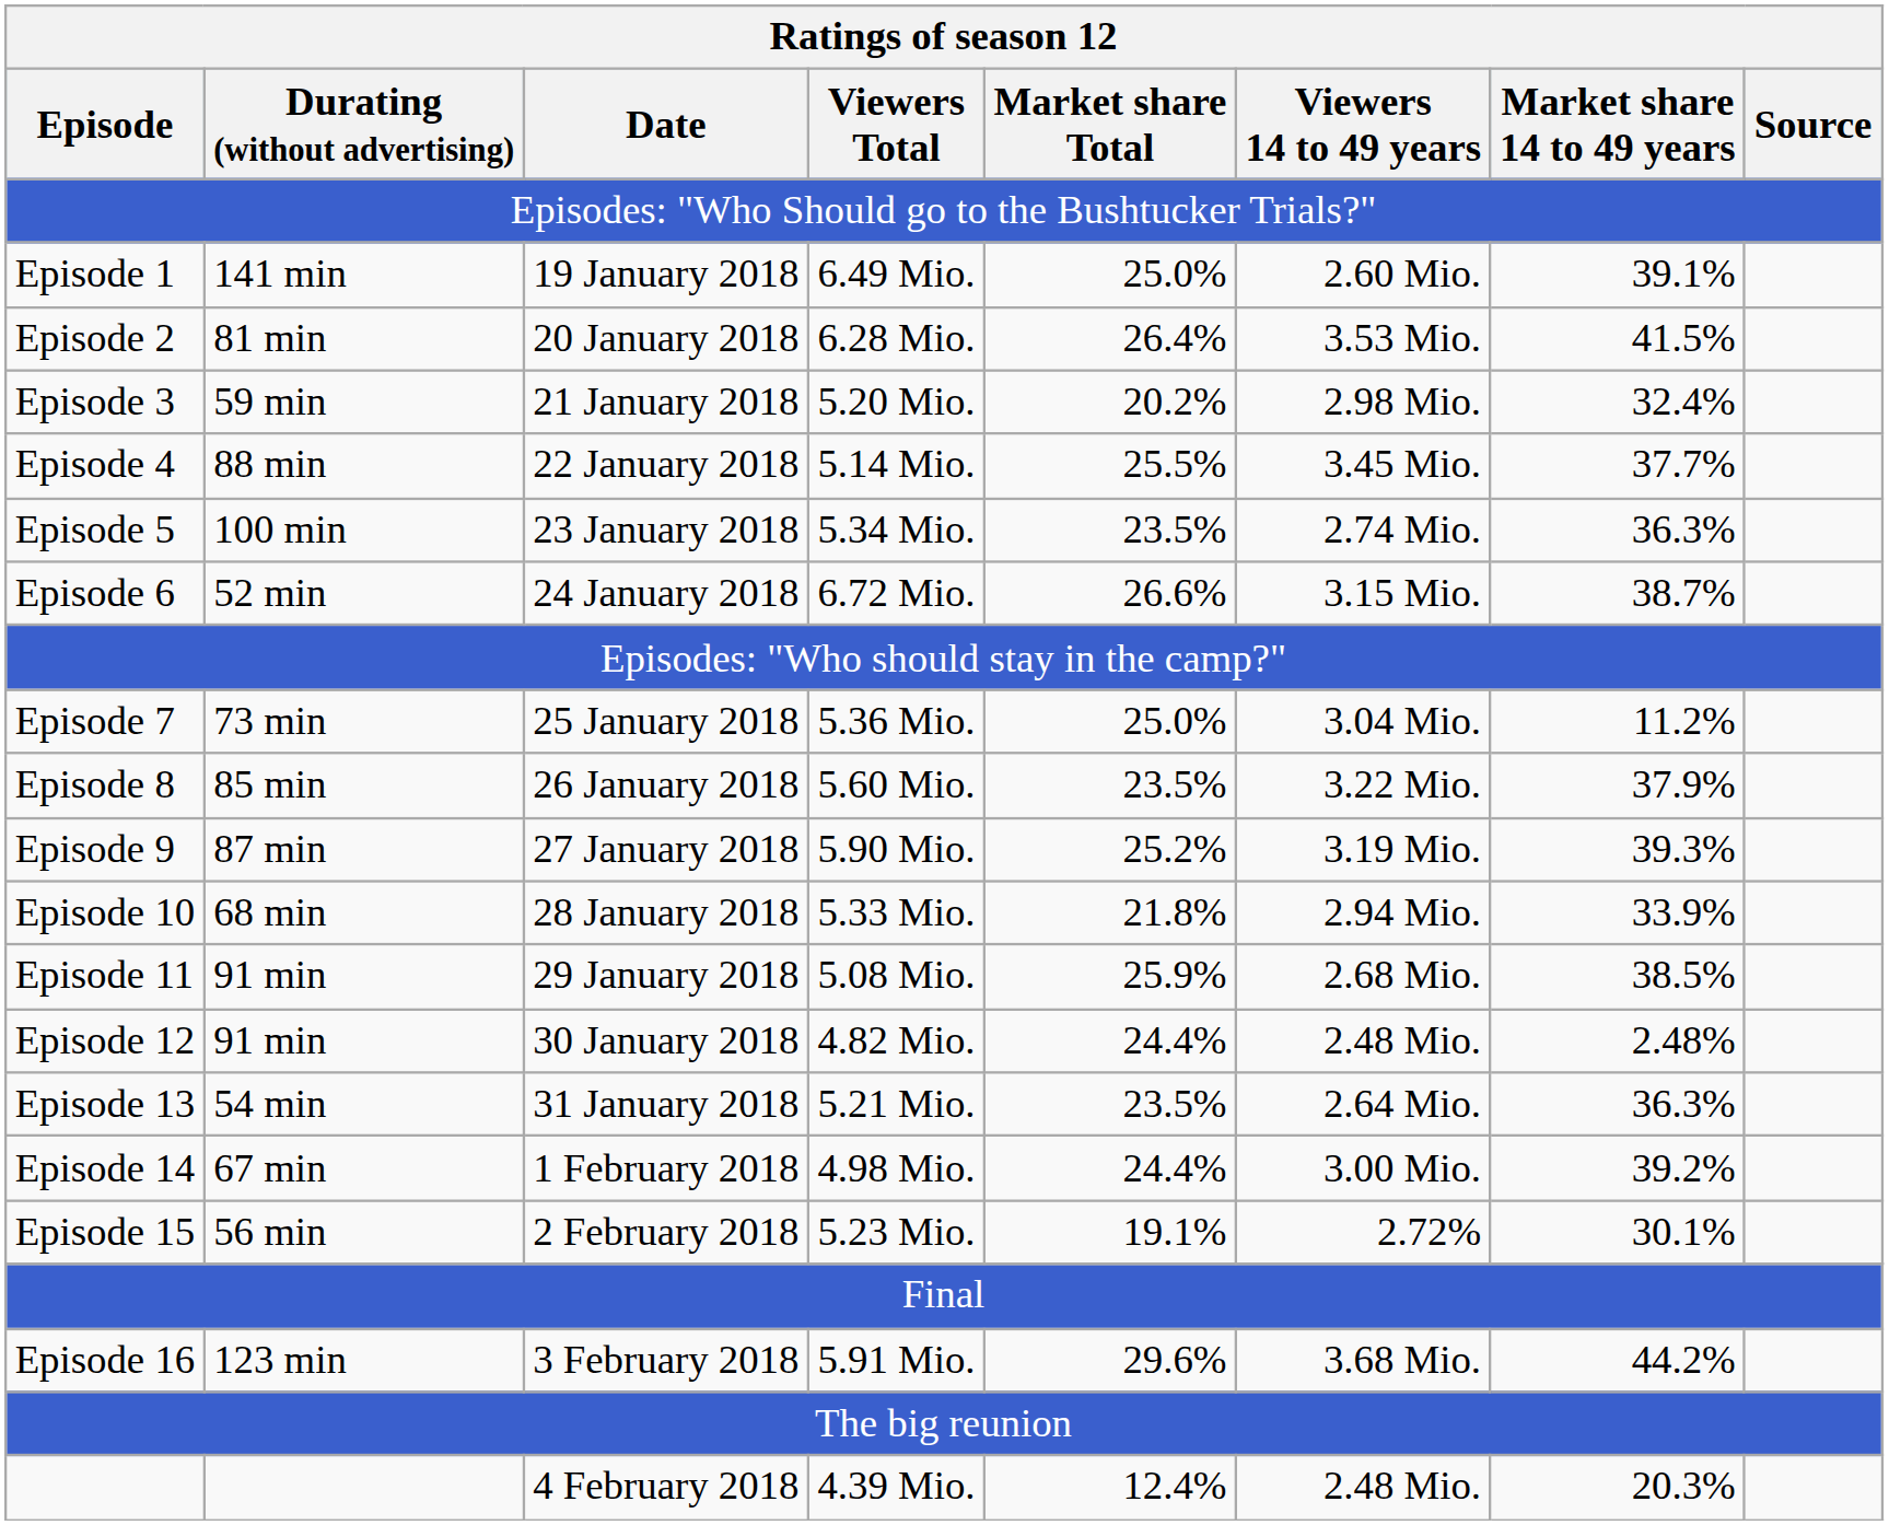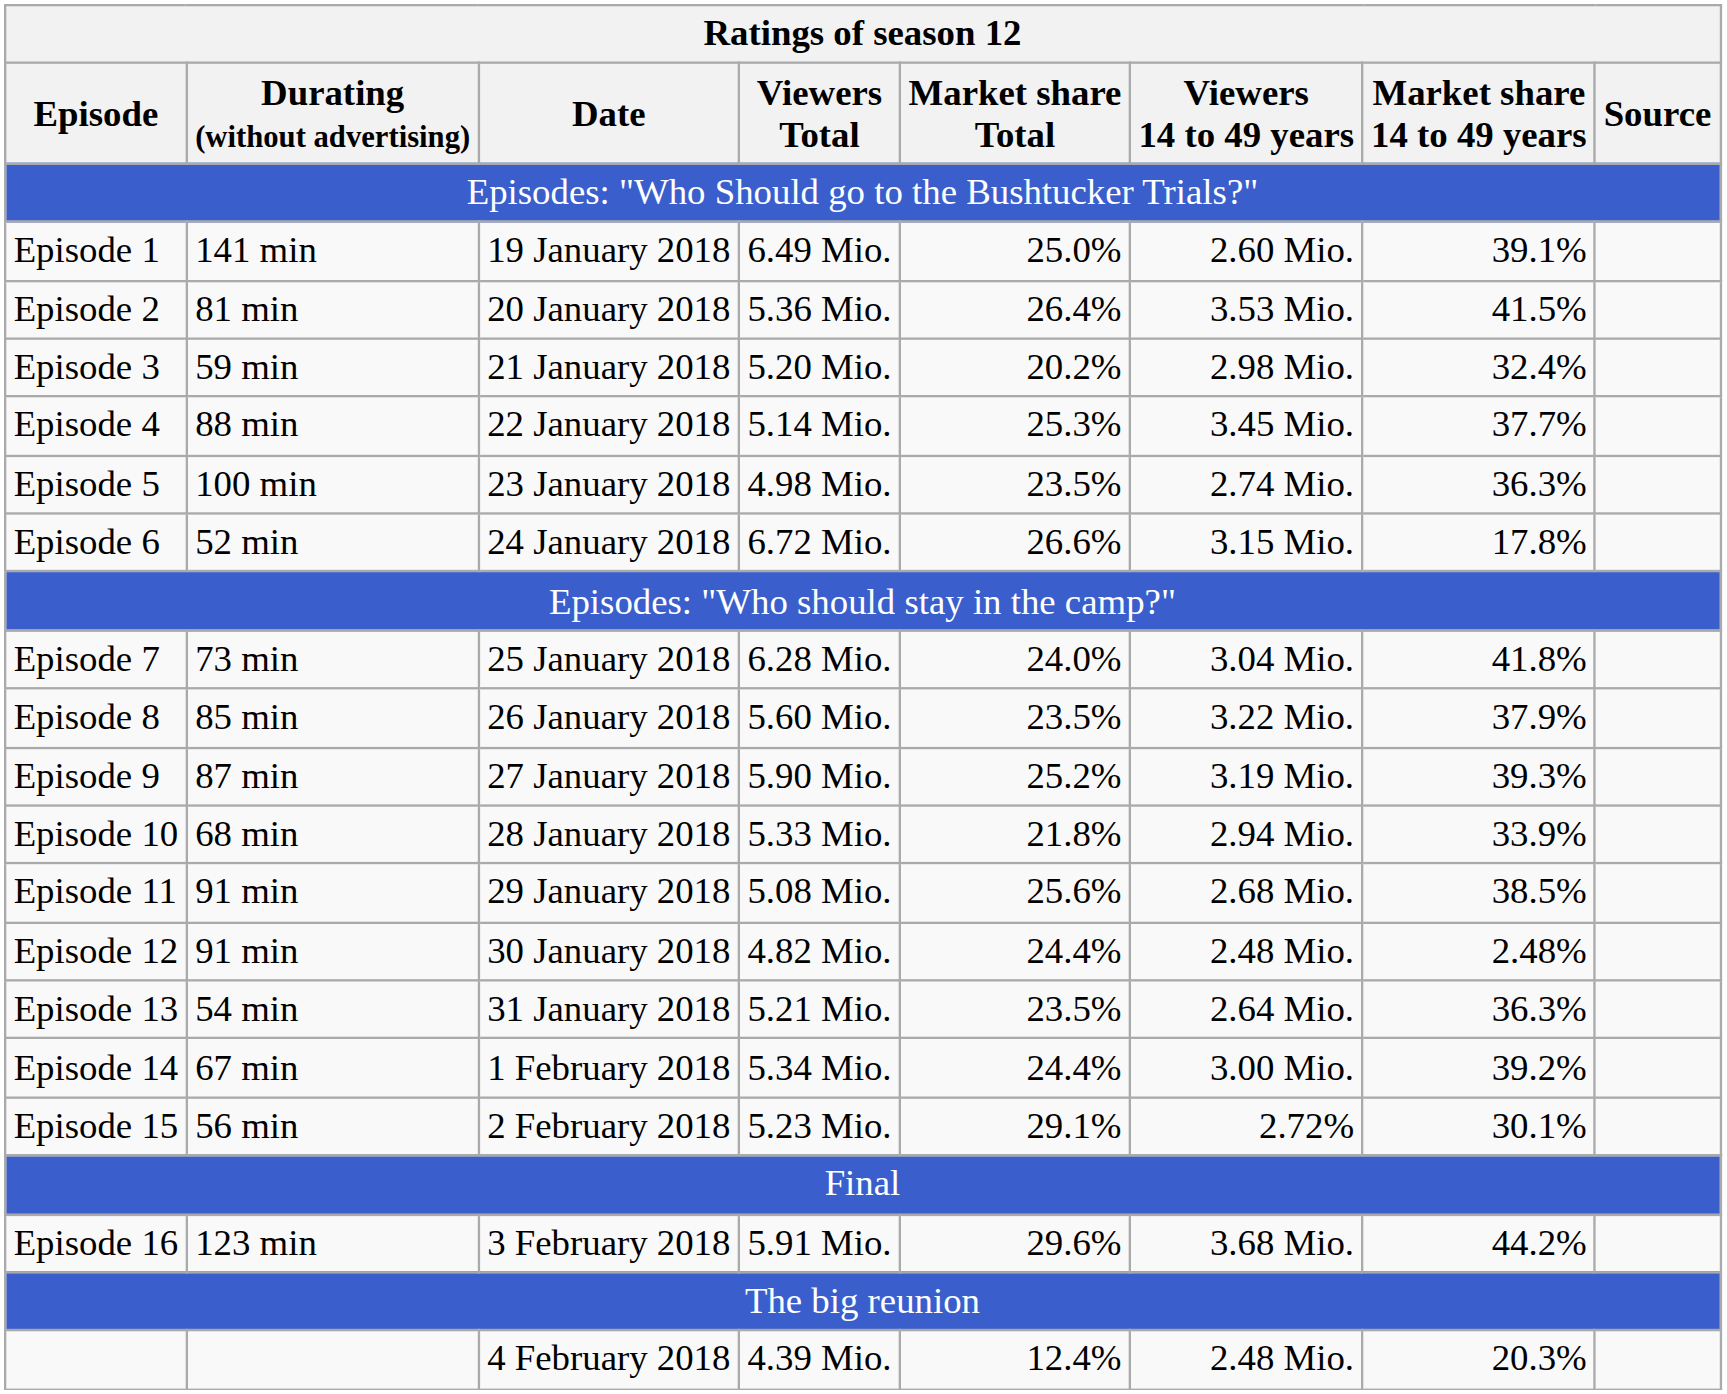 <table class="wikitable">
 <tr>
 <th colspan=8>Ratings of season 12</th>
 </tr>
 <tr bgcolor="#add8e6">
 <th>Episode</th>
 <th>Durating <br><small>(without advertising)</small></th>
 <th>Date</th>
 <th>Viewers<br>Total</th>
 <th>Market share<br>Total</th>
 <th>Viewers<br>14 to 49 years</th>
 <th>Market share<br>14 to 49 years</th>
 <th>Source</th>
 </tr>
 <tr align="center">
 <td colspan="8" style="background-color:#3A5FCD; color:white">Episodes: "Who Should go to the Bushtucker Trials?"</td>
 </tr>
 <tr>
 <td>Episode 1</td>
 <td>141 min</td>
 <td>19 January 2018</td>
 <td align="right">6.49 Mio.</td>
 <td align="right">25.0%</td>
 <td align="right">2.60 Mio.</td>
 <td align="right">39.1%</td>
 <td></td>
 </tr>
 <tr>
 <td>Episode 2</td>
 <td>81 min</td>
 <td>20 January 2018</td>
-<td align="right">6.28 Mio.</td>
+<td align="right">5.36 Mio.</td>
 <td align="right">26.4%</td>
 <td align="right">3.53 Mio.</td>
 <td align="right">41.5%</td>
 <td></td>
 </tr>
 <tr>
 <td>Episode 3</td>
 <td>59 min</td>
 <td>21 January 2018</td>
 <td align="right">5.20 Mio.</td>
 <td align="right">20.2%</td>
 <td align="right">2.98 Mio.</td>
 <td align="right">32.4%</td>
 <td></td>
 </tr>
 <tr>
 <td>Episode 4</td>
 <td>88 min</td>
 <td>22 January 2018</td>
 <td align="right">5.14 Mio.</td>
-<td align="right">25.5%</td>
+<td align="right">25.3%</td>
 <td align="right">3.45 Mio.</td>
 <td align="right">37.7%</td>
 <td></td>
 </tr>
 <tr>
 <td>Episode 5</td>
 <td>100 min</td>
 <td>23 January 2018</td>
-<td align="right">5.34 Mio.</td>
+<td align="right">4.98 Mio.</td>
 <td align="right">23.5%</td>
 <td align="right">2.74 Mio.</td>
 <td align="right">36.3%</td>
 <td></td>
 </tr>
 <tr>
 <td>Episode 6</td>
 <td>52 min</td>
 <td>24 January 2018</td>
 <td align="right">6.72 Mio.</td>
 <td align="right">26.6%</td>
 <td align="right">3.15 Mio.</td>
-<td align="right">38.7%</td>
+<td align="right">17.8%</td>
 <td></td>
 </tr>
 <tr align="center">
 <td colspan="8" style="background-color:#3A5FCD; color:white">Episodes: "Who should stay in the camp?"</td>
 </tr>
 <tr>
 <td>Episode 7</td>
 <td>73 min</td>
 <td>25 January 2018</td>
-<td align="right">5.36 Mio.</td>
-<td align="right">25.0%</td>
+<td align="right">6.28 Mio.</td>
+<td align="right">24.0%</td>
 <td align="right">3.04 Mio.</td>
-<td align="right">11.2%</td>
+<td align="right">41.8%</td>
 <td></td>
 </tr>
 <tr>
 <td>Episode 8</td>
 <td>85 min</td>
 <td>26 January 2018</td>
 <td align="right">5.60 Mio.</td>
 <td align="right">23.5%</td>
 <td align="right">3.22 Mio.</td>
 <td align="right">37.9%</td>
 <td></td>
 </tr>
 <tr>
 <td>Episode 9</td>
 <td>87 min</td>
 <td>27 January 2018</td>
 <td align="right">5.90 Mio.</td>
 <td align="right">25.2%</td>
 <td align="right">3.19 Mio.</td>
 <td align="right">39.3%</td>
 <td></td>
 </tr>
 <tr>
 <td>Episode 10</td>
 <td>68 min</td>
 <td>28 January 2018</td>
 <td align="right">5.33 Mio.</td>
 <td align="right">21.8%</td>
 <td align="right">2.94 Mio.</td>
 <td align="right">33.9%</td>
 <td></td>
 </tr>
 <tr>
 <td>Episode 11</td>
 <td>91 min</td>
 <td>29 January 2018</td>
 <td align="right">5.08 Mio.</td>
-<td align="right">25.9%</td>
+<td align="right">25.6%</td>
 <td align="right">2.68 Mio.</td>
 <td align="right">38.5%</td>
 <td></td>
 </tr>
 <tr>
 <td>Episode 12</td>
 <td>91 min</td>
 <td>30 January 2018</td>
 <td align="right">4.82 Mio.</td>
 <td align="right">24.4%</td>
 <td align="right">2.48 Mio.</td>
 <td align="right">2.48%</td>
 <td></td>
 </tr>
 <tr>
 <td>Episode 13</td>
 <td>54 min</td>
 <td>31 January 2018</td>
 <td align="right">5.21 Mio.</td>
 <td align="right">23.5%</td>
 <td align="right">2.64 Mio.</td>
 <td align="right">36.3%</td>
 <td></td>
 </tr>
 <tr>
 <td>Episode 14</td>
 <td>67 min</td>
 <td>1 February 2018</td>
-<td align="right">4.98 Mio.</td>
+<td align="right">5.34 Mio.</td>
 <td align="right">24.4%</td>
 <td align="right">3.00 Mio.</td>
 <td align="right">39.2%</td>
 <td></td>
 </tr>
 <tr>
 <td>Episode 15</td>
 <td>56 min</td>
 <td>2 February 2018</td>
 <td align="right">5.23 Mio.</td>
-<td align="right">19.1%</td>
+<td align="right">29.1%</td>
 <td align="right">2.72%</td>
 <td align="right">30.1%</td>
 <td></td>
 </tr>
 <tr>
 </tr>
 <tr align="center">
 <td colspan="8" style="background-color:#3A5FCD; color:white">Final</td>
 </tr>
 <tr>
 <td>Episode 16</td>
 <td>123 min</td>
 <td>3 February 2018</td>
 <td align="right">5.91 Mio.</td>
 <td align="right">29.6%</td>
 <td align="right">3.68 Mio.</td>
 <td align="right">44.2%</td>
 <td></td>
 </tr>
 <tr align="center">
 <td colspan="8" style="background-color:#3A5FCD; color:white">The big reunion</td>
 </tr>
 <tr>
 <td align="center"></td>
 <td></td>
 <td>4 February 2018</td>
 <td align="right">4.39 Mio.</td>
 <td align="right">12.4%</td>
 <td align="right">2.48 Mio.</td>
 <td align="right">20.3%</td>
 <td></td>
 </tr>
 </table>
